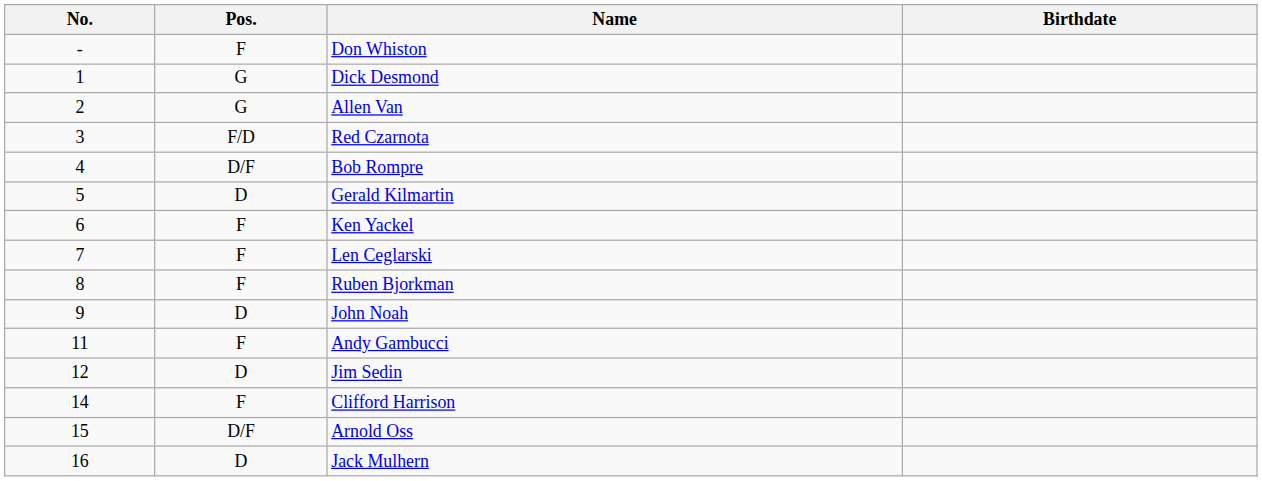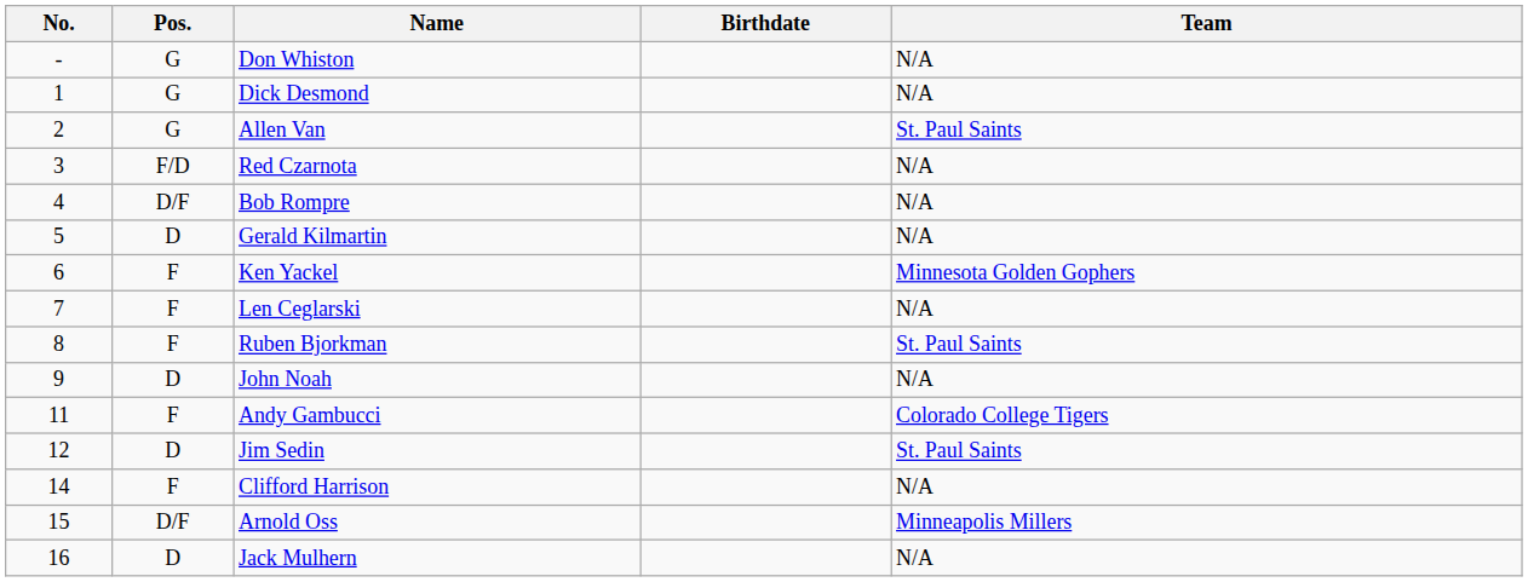 <table class="wikitable sortable" width="80%" style="font-size: 90%; text-align: center;">
 <tr>
 <th>No.</th>
 <th>Pos.</th>
 <th>Name</th>
 <th>Birthdate</th>
+<th>Team</th>
 </tr>
 <tr>
 <td>-</td>
-<td>F</td>
+<td>G</td>
 <td style="text-align:left;"><a href='#'>Don Whiston</a></td>
 <td style="text-align:right;"></td>
+<td style="text-align:left;">N/A</td>
 </tr>
 <tr>
 <td>1</td>
 <td>G</td>
 <td style="text-align:left;"><a href='#'>Dick Desmond</a></td>
 <td style="text-align:right;"></td>
+<td style="text-align:left;">N/A</td>
 </tr>
 <tr>
 <td>2</td>
 <td>G</td>
 <td style="text-align:left;"><a href='#'>Allen Van</a></td>
 <td style="text-align:right;"></td>
+<td style="text-align:left;"> <a href='#'>St. Paul Saints</a></td>
 </tr>
 <tr>
 <td>3</td>
 <td>F/D</td>
 <td style="text-align:left;"><a href='#'>Red Czarnota</a></td>
 <td style="text-align:right;"></td>
+<td style="text-align:left;">N/A</td>
 </tr>
 <tr>
 <td>4</td>
 <td>D/F</td>
 <td style="text-align:left;"><a href='#'>Bob Rompre</a></td>
 <td style="text-align:right;"></td>
+<td style="text-align:left;">N/A</td>
 </tr>
 <tr>
 <td>5</td>
 <td>D</td>
 <td style="text-align:left;"><a href='#'>Gerald Kilmartin</a></td>
 <td style="text-align:right;"></td>
+<td style="text-align:left;">N/A</td>
 </tr>
 <tr>
 <td>6</td>
 <td>F</td>
 <td style="text-align:left;"><a href='#'>Ken Yackel</a></td>
 <td style="text-align:right;"></td>
+<td style="text-align:left;"> <a href='#'>Minnesota Golden Gophers</a></td>
 </tr>
 <tr>
 <td>7</td>
 <td>F</td>
 <td style="text-align:left;"><a href='#'>Len Ceglarski</a></td>
 <td style="text-align:right;"></td>
+<td style="text-align:left;">N/A</td>
 </tr>
 <tr>
 <td>8</td>
 <td>F</td>
 <td style="text-align:left;"><a href='#'>Ruben Bjorkman</a></td>
 <td style="text-align:right;"></td>
+<td style="text-align:left;"> <a href='#'>St. Paul Saints</a></td>
 </tr>
 <tr>
 <td>9</td>
 <td>D</td>
 <td style="text-align:left;"><a href='#'>John Noah</a></td>
 <td style="text-align:right;"></td>
+<td style="text-align:left;">N/A</td>
 </tr>
 <tr>
 <td>11</td>
 <td>F</td>
 <td style="text-align:left;"><a href='#'>Andy Gambucci</a></td>
 <td style="text-align:right;"></td>
+<td style="text-align:left;"> <a href='#'>Colorado College Tigers</a></td>
 </tr>
 <tr>
 <td>12</td>
 <td>D</td>
 <td style="text-align:left;"><a href='#'>Jim Sedin</a></td>
 <td style="text-align:right;"></td>
+<td style="text-align:left;"> <a href='#'>St. Paul Saints</a></td>
 </tr>
 <tr>
 <td>14</td>
 <td>F</td>
 <td style="text-align:left;"><a href='#'>Clifford Harrison</a></td>
 <td style="text-align:right;"></td>
+<td style="text-align:left;">N/A</td>
 </tr>
 <tr>
 <td>15</td>
 <td>D/F</td>
 <td style="text-align:left;"><a href='#'>Arnold Oss</a></td>
 <td style="text-align:right;"></td>
+<td style="text-align:left;"> <a href='#'>Minneapolis Millers</a></td>
 </tr>
 <tr>
 <td>16</td>
 <td>D</td>
 <td style="text-align:left;"><a href='#'>Jack Mulhern</a></td>
 <td style="text-align:right;"></td>
+<td style="text-align:left;">N/A</td>
 </tr>
 </table>
